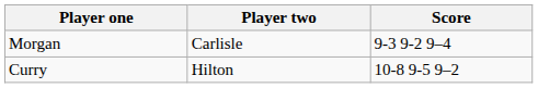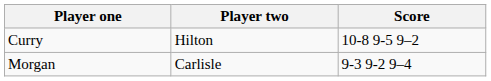 <table class="wikitable">
 <tr>
 <th width=170>Player one</th>
 <th width=170>Player two</th>
 <th width=150>Score</th>
 </tr>
 <tr>
+<td> Curry</td>
+<td> Hilton</td>
+<td>10-8 9-5 9–2</td>
+</tr>
+<tr>
 <td> Morgan</td>
 <td> Carlisle</td>
 <td>9-3 9-2 9–4</td>
 </tr>
-<tr>
-<td> Curry</td>
-<td> Hilton</td>
-<td>10-8 9-5 9–2</td>
-</tr>
 </table>
